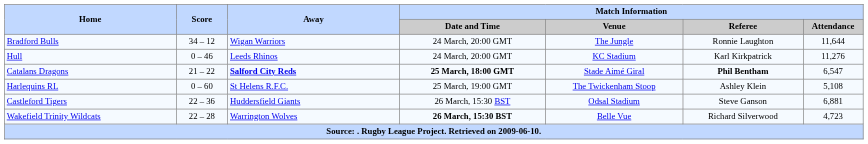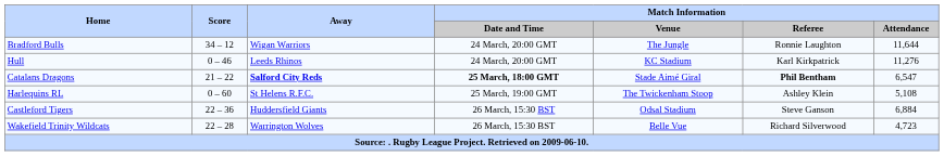 <table border="1" cellpadding="3" cellspacing="0" style="border-collapse:collapse; font-size:80%; text-align:center; width:100%;">
 <tr style="background:#c1d8ff;">
 <th rowspan="2" style="width:20%;">Home</th>
 <th rowspan="2" style="width:6%;">Score</th>
 <th rowspan="2" style="width:20%;">Away</th>
 <th colspan=6>Match Information</th>
 </tr>
 <tr style="background:#ccc;">
 <th width=17%>Date and Time</th>
 <th width=16%>Venue</th>
 <th width=14%>Referee</th>
 <th width=7%>Attendance</th>
 </tr>
 <tr style="background:#f5faff;">
 <td align=left> <a href='#'>Bradford Bulls</a></td>
 <td>34 – 12</td>
 <td align=left> <a href='#'>Wigan Warriors</a></td>
 <td>24 March, 20:00 GMT</td>
 <td><a href='#'>The Jungle</a></td>
 <td>Ronnie Laughton</td>
 <td>11,644</td>
 </tr>
 <tr style="background:#f5faff;">
 <td align=left> <a href='#'>Hull</a></td>
 <td>0 – 46</td>
 <td align=left> <a href='#'>Leeds Rhinos</a></td>
 <td>24 March, 20:00 GMT</td>
 <td><a href='#'>KC Stadium</a></td>
 <td>Karl Kirkpatrick</td>
 <td>11,276</td>
 </tr>
 <tr style="background:#f5faff;">
 <td align=left> <a href='#'>Catalans Dragons</a></td>
 <td>21 – 22</td>
 <td align=left><strong> <a href='#'>Salford City Reds</a></strong></td>
 <td><strong>25 March, 18:00 GMT</strong></td>
 <td><a href='#'>Stade Aimé Giral</a></td>
 <td><strong>Phil Bentham</strong></td>
 <td>6,547</td>
 </tr>
 <tr style="background:#f5faff;">
 <td align=left> <a href='#'>Harlequins RL</a></td>
 <td>0 – 60</td>
 <td align=left> <a href='#'>St Helens R.F.C.</a></td>
 <td>25 March, 19:00 GMT</td>
 <td><a href='#'>The Twickenham Stoop</a></td>
 <td>Ashley Klein</td>
 <td>5,108</td>
 </tr>
 <tr style="background:#f5faff;">
 <td align=left> <a href='#'>Castleford Tigers</a></td>
 <td>22 – 36</td>
 <td align=left> <a href='#'>Huddersfield Giants</a></td>
 <td>26 March, 15:30 <a href='#'>BST</a></td>
 <td><a href='#'>Odsal Stadium</a></td>
 <td>Steve Ganson</td>
-<td>6,881</td>
+<td>6,884</td>
 </tr>
 <tr style="background:#f5faff;">
 <td align=left> <a href='#'>Wakefield Trinity Wildcats</a></td>
 <td>22 – 28</td>
 <td align=left> <a href='#'>Warrington Wolves</a></td>
-<td><strong>26 March, 15:30 BST</strong></td>
+<td>26 March, 15:30 BST</td>
 <td><a href='#'>Belle Vue</a></td>
 <td>Richard Silverwood</td>
 <td>4,723</td>
 </tr>
 <tr style="background:#c1d8ff;">
 <th colspan=10>Source: . Rugby League Project. Retrieved on 2009-06-10.</th>
 </tr>
 </table>
